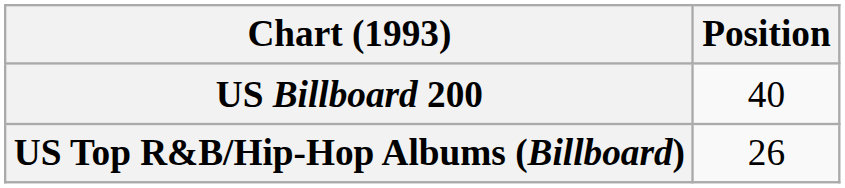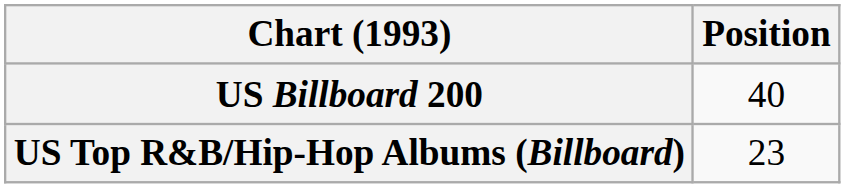 <table class="wikitable sortable plainrowheaders" style="text-align:center">
 <tr>
 <th scope="col">Chart (1993)</th>
 <th scope="col">Position</th>
 </tr>
 <tr>
 <th scope="row">US <em>Billboard</em> 200</th>
 <td>40</td>
 </tr>
 <tr>
 <th scope="row">US Top R&B/Hip-Hop Albums (<em>Billboard</em>)</th>
-<td>26</td>
+<td>23</td>
 </tr>
 </table>
